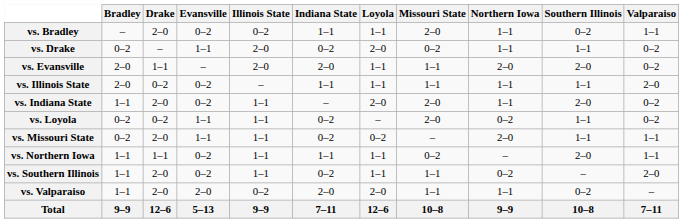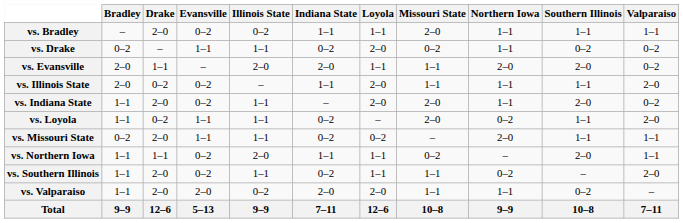 <table class="wikitable" style="white-space:nowrap;font-size:90%;">
 <tr>
 <th colspan=1 style="background:white; border-top-style:hidden; border-left-style:hidden;"   width=75> </th>
 <th style=>Bradley</th>
 <th style=>Drake</th>
 <th style=>Evansville</th>
 <th style=>Illinois State</th>
 <th style=>Indiana State</th>
 <th style=>Loyola</th>
 <th style=>Missouri State</th>
 <th style=>Northern Iowa</th>
 <th style=>Southern Illinois</th>
 <th style=>Valparaiso</th>
 </tr>
 <tr style="text-align:center;">
 <th>vs. Bradley</th>
 <td>–</td>
 <td>2–0</td>
 <td>0–2</td>
 <td>0–2</td>
 <td>1–1</td>
 <td>1–1</td>
 <td>2–0</td>
 <td>1–1</td>
-<td>0–2</td>
+<td>1–1</td>
 <td>1–1</td>
 </tr>
 <tr style="text-align:center;">
 <th>vs. Drake</th>
 <td>0–2</td>
 <td>–</td>
 <td>1–1</td>
-<td>2–0</td>
+<td>1–1</td>
 <td>0–2</td>
 <td>2–0</td>
 <td>0–2</td>
 <td>1–1</td>
-<td>1–1</td>
+<td>0–2</td>
 <td>0–2</td>
 </tr>
 <tr style="text-align:center;">
 <th>vs. Evansville</th>
 <td>2–0</td>
 <td>1–1</td>
 <td>–</td>
 <td>2–0</td>
 <td>2–0</td>
 <td>1–1</td>
 <td>1–1</td>
 <td>2–0</td>
 <td>2–0</td>
 <td>0–2</td>
 </tr>
 <tr style="text-align:center;">
 <th>vs. Illinois State</th>
 <td>2–0</td>
 <td>0–2</td>
 <td>0–2</td>
 <td>–</td>
 <td>1–1</td>
-<td>1–1</td>
+<td>2–0</td>
 <td>1–1</td>
 <td>1–1</td>
 <td>1–1</td>
 <td>2–0</td>
 </tr>
 <tr style="text-align:center;">
 <th>vs. Indiana State</th>
 <td>1–1</td>
 <td>2–0</td>
 <td>0–2</td>
 <td>1–1</td>
 <td>–</td>
 <td>2–0</td>
 <td>2–0</td>
 <td>1–1</td>
 <td>2–0</td>
 <td>0–2</td>
 </tr>
 <tr style="text-align:center;">
 <th>vs. Loyola</th>
-<td>0–2</td>
+<td>1–1</td>
 <td>0–2</td>
 <td>1–1</td>
 <td>1–1</td>
 <td>0–2</td>
 <td>–</td>
 <td>2–0</td>
 <td>0–2</td>
 <td>1–1</td>
-<td>0–2</td>
+<td>2–0</td>
 </tr>
 <tr style="text-align:center;">
 <th>vs. Missouri State</th>
 <td>0–2</td>
 <td>2–0</td>
 <td>1–1</td>
 <td>1–1</td>
 <td>0–2</td>
 <td>0–2</td>
 <td>–</td>
 <td>2–0</td>
 <td>1–1</td>
 <td>1–1</td>
 </tr>
 <tr style="text-align:center;">
 <th>vs. Northern Iowa</th>
 <td>1–1</td>
 <td>1–1</td>
 <td>0–2</td>
-<td>1–1</td>
+<td>2–0</td>
 <td>1–1</td>
 <td>1–1</td>
 <td>0–2</td>
 <td>–</td>
 <td>2–0</td>
 <td>1–1</td>
 </tr>
 <tr style="text-align:center;">
 <th>vs. Southern Illinois</th>
 <td>1–1</td>
 <td>2–0</td>
 <td>0–2</td>
 <td>1–1</td>
 <td>0–2</td>
 <td>1–1</td>
 <td>1–1</td>
 <td>0–2</td>
 <td>–</td>
 <td>2–0</td>
 </tr>
 <tr style="text-align:center;">
 <th>vs. Valparaiso</th>
 <td>1–1</td>
 <td>2–0</td>
 <td>2–0</td>
 <td>0–2</td>
 <td>2–0</td>
 <td>2–0</td>
 <td>1–1</td>
 <td>1–1</td>
 <td>0–2</td>
 <td>–</td>
 </tr>
 <tr style="text-align:center;">
 <th>Total</th>
 <th>9–9</th>
 <th>12–6</th>
 <th>5–13</th>
 <th>9–9</th>
 <th>7–11</th>
 <th>12–6</th>
 <th>10–8</th>
 <th>9–9</th>
 <th>10–8</th>
 <th>7–11</th>
 </tr>
 </table>
